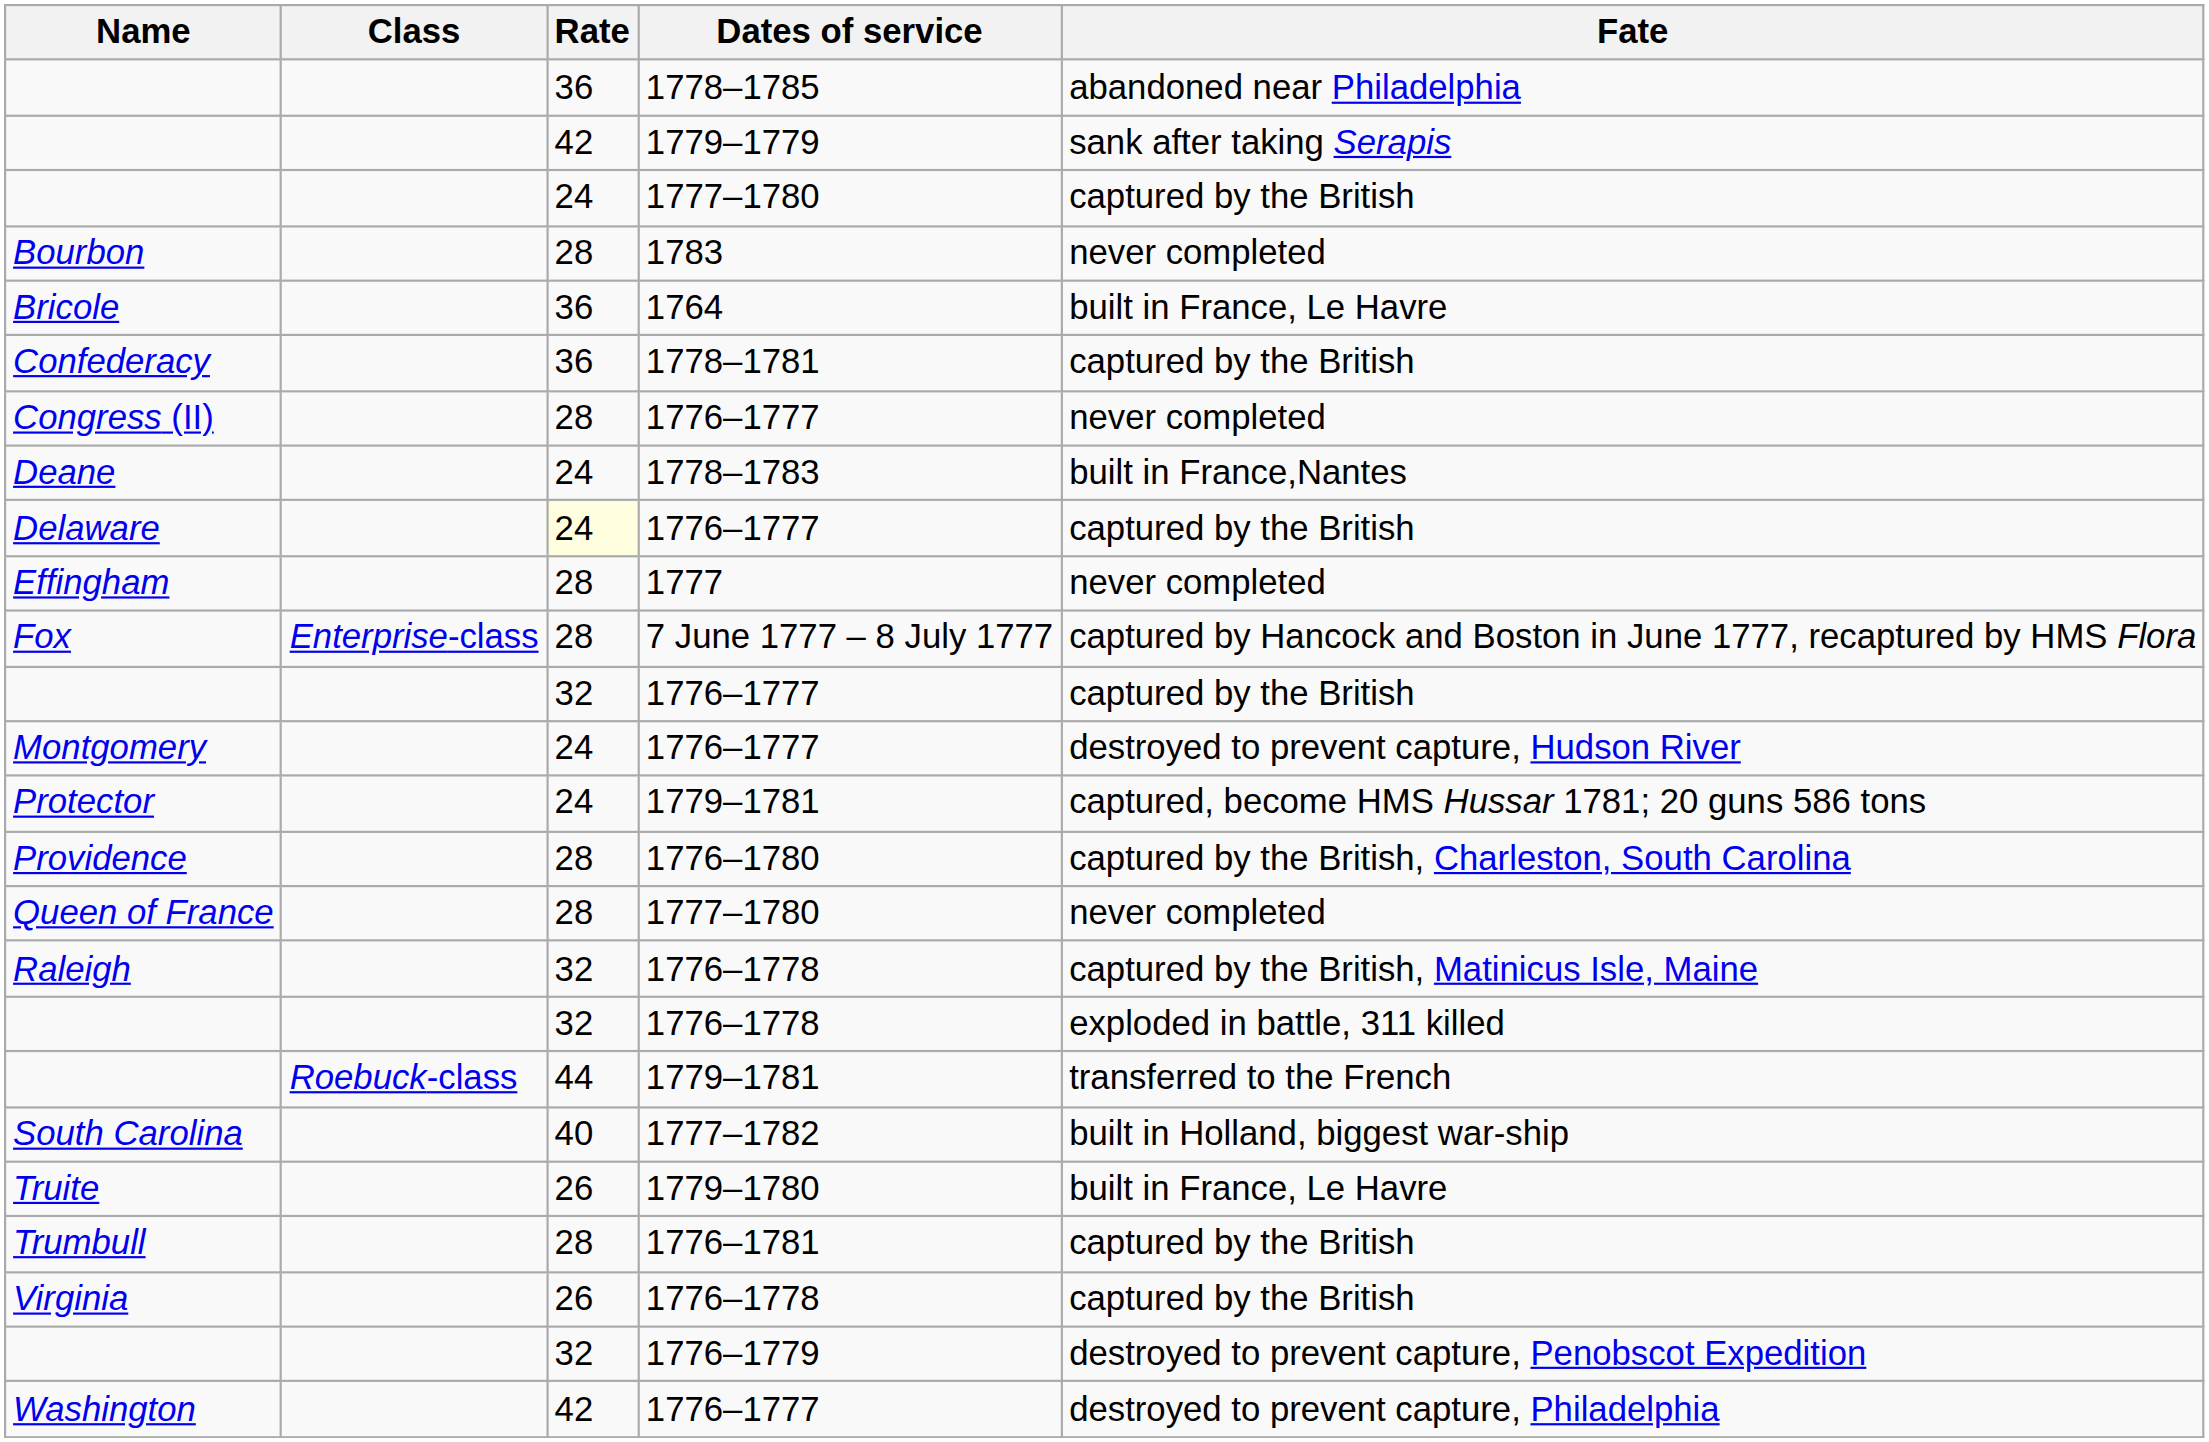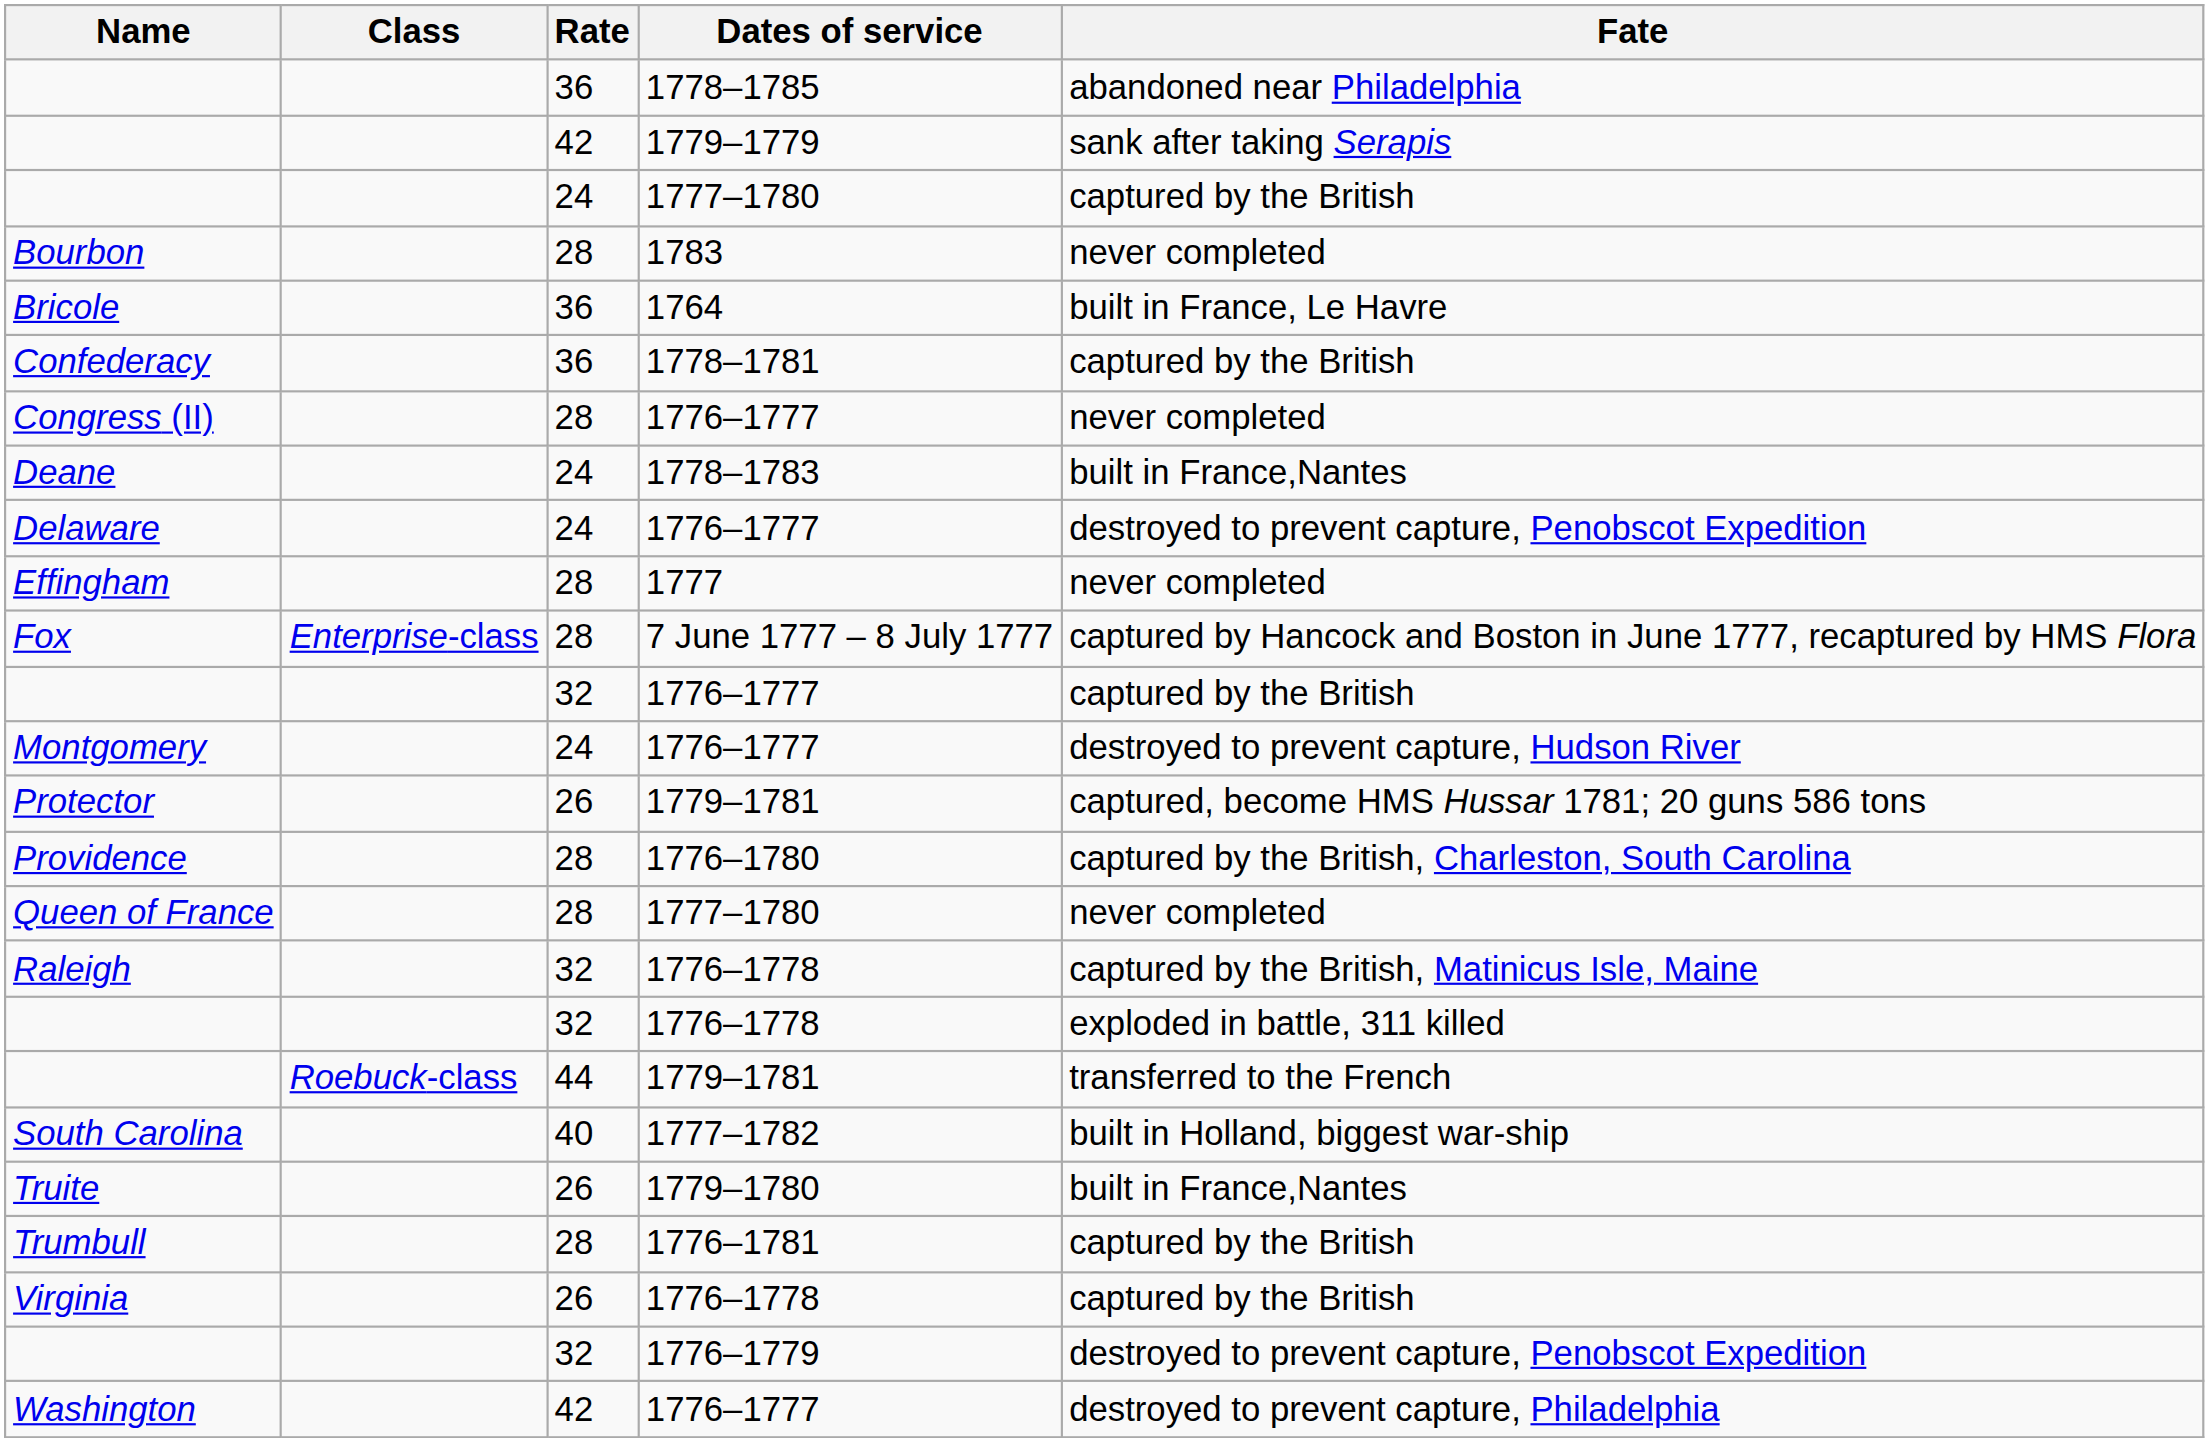 <table class="wikitable sortable">
 <tr>
 <th>Name</th>
 <th>Class</th>
 <th>Rate</th>
 <th>Dates of service</th>
 <th>Fate</th>
 </tr>
 <tr>
 <td></td>
 <td></td>
 <td>36</td>
 <td>1778–1785</td>
 <td>abandoned near <a href='#'>Philadelphia</a></td>
 </tr>
 <tr>
 <td></td>
 <td></td>
 <td>42</td>
 <td>1779–1779</td>
 <td>sank after taking <a href='#'><em>Serapis</em></a></td>
 </tr>
 <tr>
 <td></td>
 <td></td>
 <td>24</td>
 <td>1777–1780</td>
 <td>captured by the British</td>
 </tr>
 <tr>
 <td><a href='#'><em>Bourbon</em></a></td>
 <td></td>
 <td>28</td>
 <td>1783</td>
 <td>never completed</td>
 </tr>
 <tr>
 <td><em><a href='#'>Bricole</a></em></td>
 <td></td>
 <td>36</td>
 <td>1764</td>
 <td>built in France, Le Havre</td>
 </tr>
 <tr>
 <td><a href='#'><em>Confederacy</em></a></td>
 <td></td>
 <td>36</td>
 <td>1778–1781</td>
 <td>captured by the British</td>
 </tr>
 <tr>
 <td><a href='#'><em>Congress</em> (II)</a></td>
 <td></td>
 <td>28</td>
 <td>1776–1777</td>
 <td>never completed</td>
 </tr>
 <tr>
 <td><a href='#'><em>Deane</em></a></td>
 <td></td>
 <td>24</td>
 <td>1778–1783</td>
 <td>built in France,Nantes</td>
 </tr>
 <tr>
 <td><a href='#'><em>Delaware</em></a></td>
 <td></td>
-<td style="background: lightyellow;">24</td>
+<td>24</td>
 <td>1776–1777</td>
-<td>captured by the British</td>
+<td>destroyed to prevent capture, <a href='#'>Penobscot Expedition</a></td>
 </tr>
 <tr>
 <td><a href='#'><em>Effingham</em></a></td>
 <td></td>
 <td>28</td>
 <td>1777</td>
 <td>never completed</td>
 </tr>
 <tr>
 <td><a href='#'><em>Fox</em></a></td>
 <td><a href='#'><em>Enterprise</em>-class</a></td>
 <td>28</td>
 <td>7 June 1777 – 8 July 1777</td>
 <td>captured by Hancock and Boston in June 1777, recaptured by HMS <em>Flora</em></td>
 </tr>
 <tr>
 <td></td>
 <td></td>
 <td>32</td>
 <td>1776–1777</td>
 <td>captured by the British</td>
 </tr>
 <tr>
 <td><a href='#'><em>Montgomery</em></a></td>
 <td></td>
 <td>24</td>
 <td>1776–1777</td>
 <td>destroyed to prevent capture, <a href='#'>Hudson River</a></td>
 </tr>
 <tr>
 <td><a href='#'><em>Protector</em></a> </td>
 <td></td>
-<td>24</td>
+<td>26</td>
 <td>1779–1781</td>
 <td>captured, become HMS <em>Hussar</em> 1781; 20 guns 586 tons</td>
 </tr>
 <tr>
 <td><a href='#'><em>Providence</em></a></td>
 <td></td>
 <td>28</td>
 <td>1776–1780</td>
 <td>captured by the British, <a href='#'>Charleston, South Carolina</a></td>
 </tr>
 <tr>
 <td><a href='#'><em>Queen of France</em></a></td>
 <td></td>
 <td>28</td>
 <td>1777–1780</td>
 <td>never completed</td>
 </tr>
 <tr>
 <td><a href='#'><em>Raleigh</em></a></td>
 <td></td>
 <td>32</td>
 <td>1776–1778</td>
 <td>captured by the British, <a href='#'>Matinicus Isle, Maine</a></td>
 </tr>
 <tr>
 <td></td>
 <td></td>
 <td>32</td>
 <td>1776–1778</td>
 <td>exploded in battle, 311 killed</td>
 </tr>
 <tr>
 <td></td>
 <td><a href='#'><em>Roebuck</em>-class</a></td>
 <td>44</td>
 <td>1779–1781</td>
 <td>transferred to the French</td>
 </tr>
 <tr>
 <td><a href='#'><em>South Carolina</em></a></td>
 <td></td>
 <td>40</td>
 <td>1777–1782</td>
 <td>built in Holland, biggest war-ship</td>
 </tr>
 <tr>
 <td><a href='#'><em>Truite</em></a></td>
 <td></td>
 <td>26</td>
 <td>1779–1780</td>
-<td>built in France, Le Havre</td>
+<td>built in France,Nantes</td>
 </tr>
 <tr>
 <td><a href='#'><em>Trumbull</em></a></td>
 <td></td>
 <td>28</td>
 <td>1776–1781</td>
 <td>captured by the British</td>
 </tr>
 <tr>
 <td><a href='#'><em>Virginia</em></a></td>
 <td></td>
 <td>26</td>
 <td>1776–1778</td>
 <td>captured by the British</td>
 </tr>
 <tr>
 <td></td>
 <td></td>
 <td>32</td>
 <td>1776–1779</td>
 <td>destroyed to prevent capture, <a href='#'>Penobscot Expedition</a></td>
 </tr>
 <tr>
 <td><a href='#'><em>Washington</em></a></td>
 <td></td>
 <td>42</td>
 <td>1776–1777</td>
 <td>destroyed to prevent capture, <a href='#'>Philadelphia</a></td>
 </tr>
 </table>
